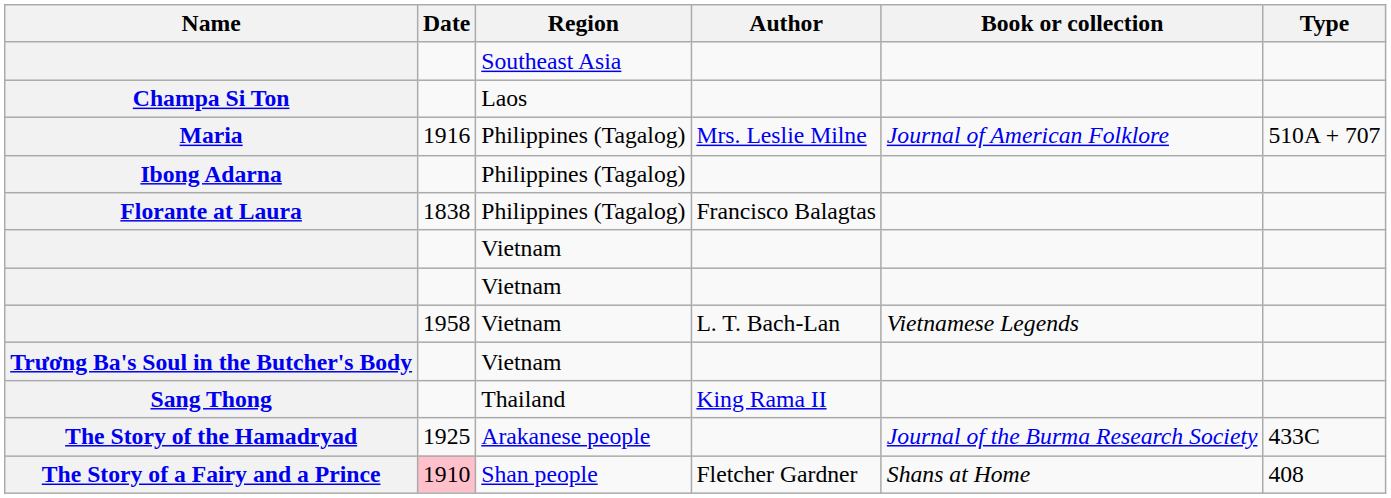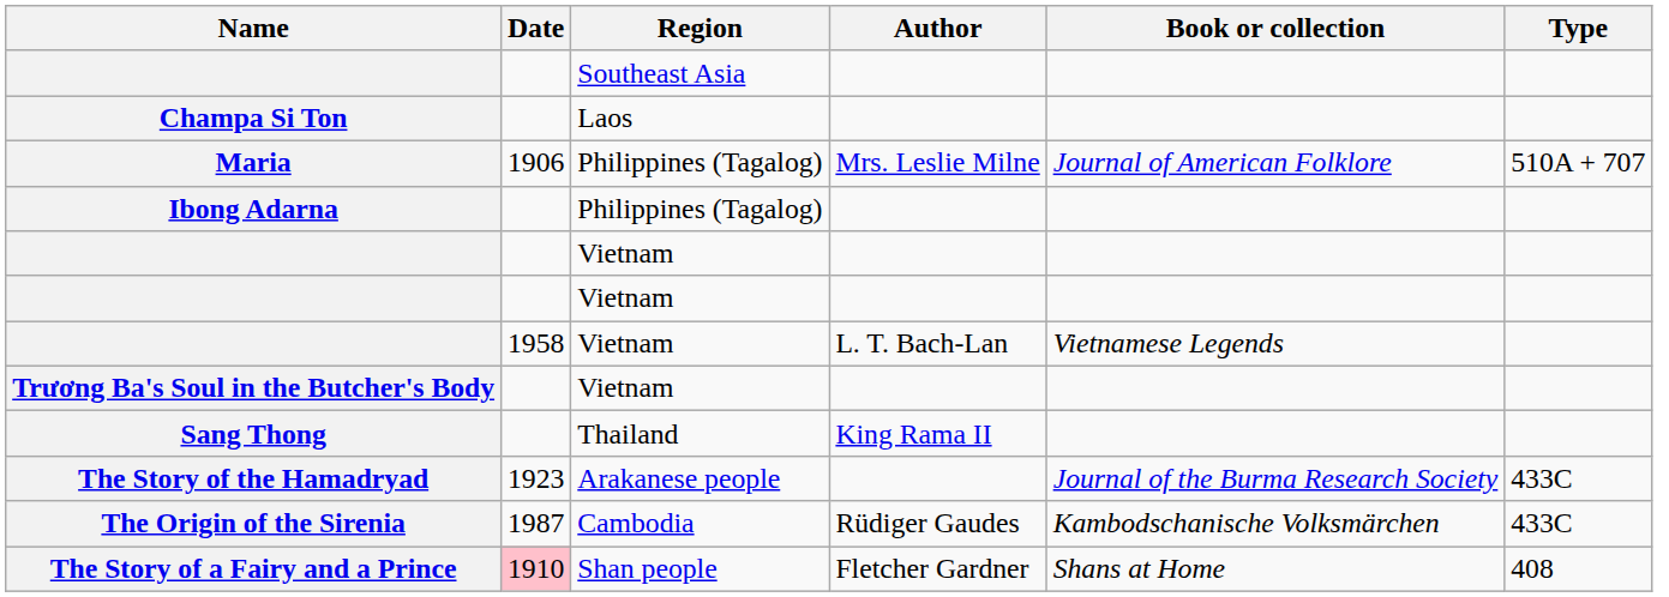 <table class="wikitable sortable">
 <tr>
 <th scope="col">Name</th>
 <th scope="col">Date</th>
 <th scope="col">Region</th>
 <th scope="col">Author</th>
 <th scope="col">Book or collection</th>
 <th scope="col">Type</th>
 </tr>
 <tr>
 <th></th>
 <td></td>
 <td><a href='#'>Southeast Asia</a></td>
 <td></td>
 <td></td>
 <td></td>
 </tr>
 <tr>
 <th><a href='#'>Champa Si Ton</a></th>
 <td></td>
 <td>Laos</td>
 <td></td>
 <td></td>
 <td></td>
 </tr>
 <tr>
 <th><a href='#'>Maria</a></th>
-<td>1916</td>
+<td>1906</td>
 <td>Philippines (Tagalog)</td>
 <td><a href='#'>Mrs. Leslie Milne</a></td>
 <td><em><a href='#'>Journal of American Folklore</a></em></td>
 <td>510A + 707</td>
 </tr>
 <tr>
 <th><a href='#'>Ibong Adarna</a></th>
 <td></td>
 <td>Philippines (Tagalog)</td>
 <td></td>
-<td></td>
-<td></td>
-</tr>
-<tr>
-<th><a href='#'>Florante at Laura</a></th>
-<td>1838</td>
-<td>Philippines (Tagalog)</td>
-<td>Francisco Balagtas</td>
 <td></td>
 <td></td>
 </tr>
 <tr>
 <th></th>
 <td></td>
 <td>Vietnam</td>
 <td></td>
 <td></td>
 <td></td>
 </tr>
 <tr>
 <th></th>
 <td></td>
 <td>Vietnam</td>
 <td></td>
 <td></td>
 <td></td>
 </tr>
 <tr>
 <th></th>
 <td>1958</td>
 <td>Vietnam</td>
 <td>L. T. Bach-Lan</td>
 <td><em>Vietnamese Legends</em></td>
 <td></td>
 </tr>
 <tr>
 <th><a href='#'>Trương Ba's Soul in the Butcher's Body</a></th>
 <td></td>
 <td>Vietnam</td>
 <td></td>
 <td></td>
 <td></td>
 </tr>
 <tr>
 <th><a href='#'>Sang Thong</a></th>
 <td></td>
 <td>Thailand</td>
 <td><a href='#'>King Rama II</a></td>
 <td></td>
 <td></td>
 </tr>
 <tr>
 <th><a href='#'>The Story of the Hamadryad</a></th>
-<td>1925</td>
+<td>1923</td>
 <td><a href='#'>Arakanese people</a></td>
 <td></td>
 <td><em><a href='#'>Journal of the Burma Research Society</a></em></td>
+<td>433C</td>
+</tr>
+<tr>
+<th><a href='#'>The Origin of the Sirenia</a></th>
+<td>1987</td>
+<td><a href='#'>Cambodia</a></td>
+<td>Rüdiger Gaudes</td>
+<td><em>Kambodschanische Volksmärchen</em></td>
 <td>433C</td>
 </tr>
 <tr>
 <th><a href='#'>The Story of a Fairy and a Prince</a></th>
 <td style="background: pink;">1910</td>
 <td><a href='#'>Shan people</a></td>
 <td>Fletcher Gardner</td>
 <td><em>Shans at Home</em></td>
 <td>408</td>
 </tr>
 </table>
